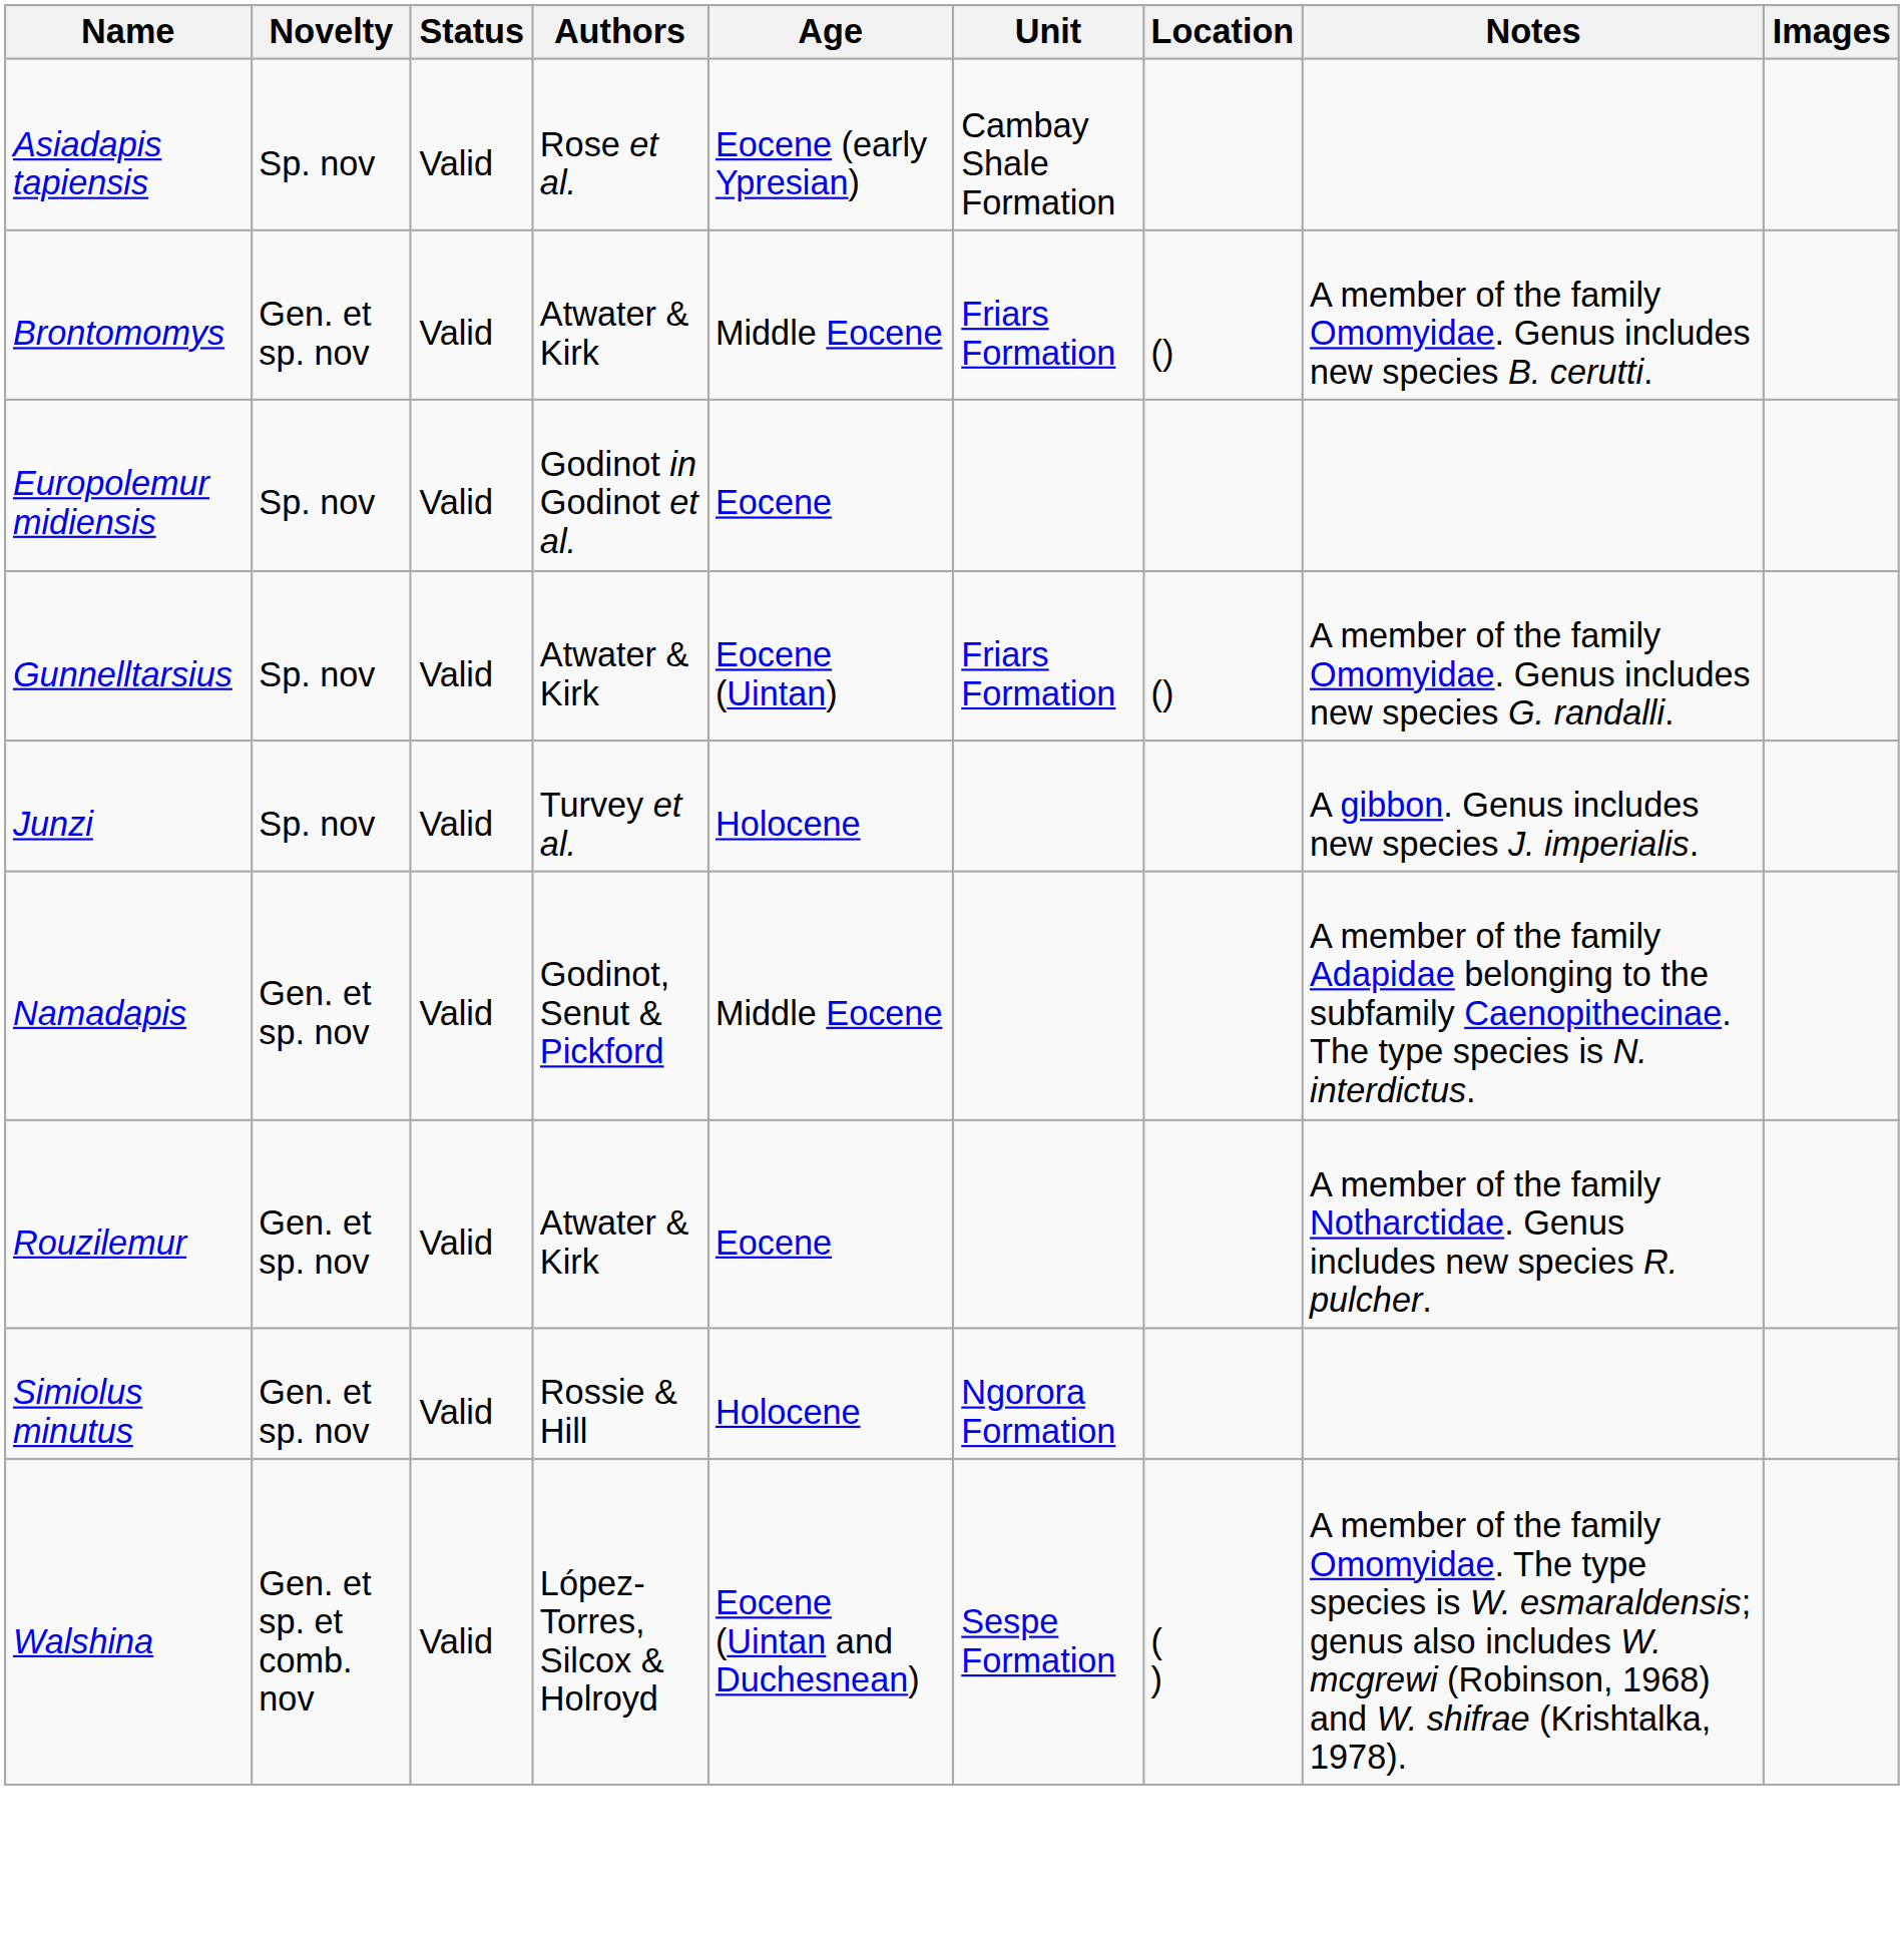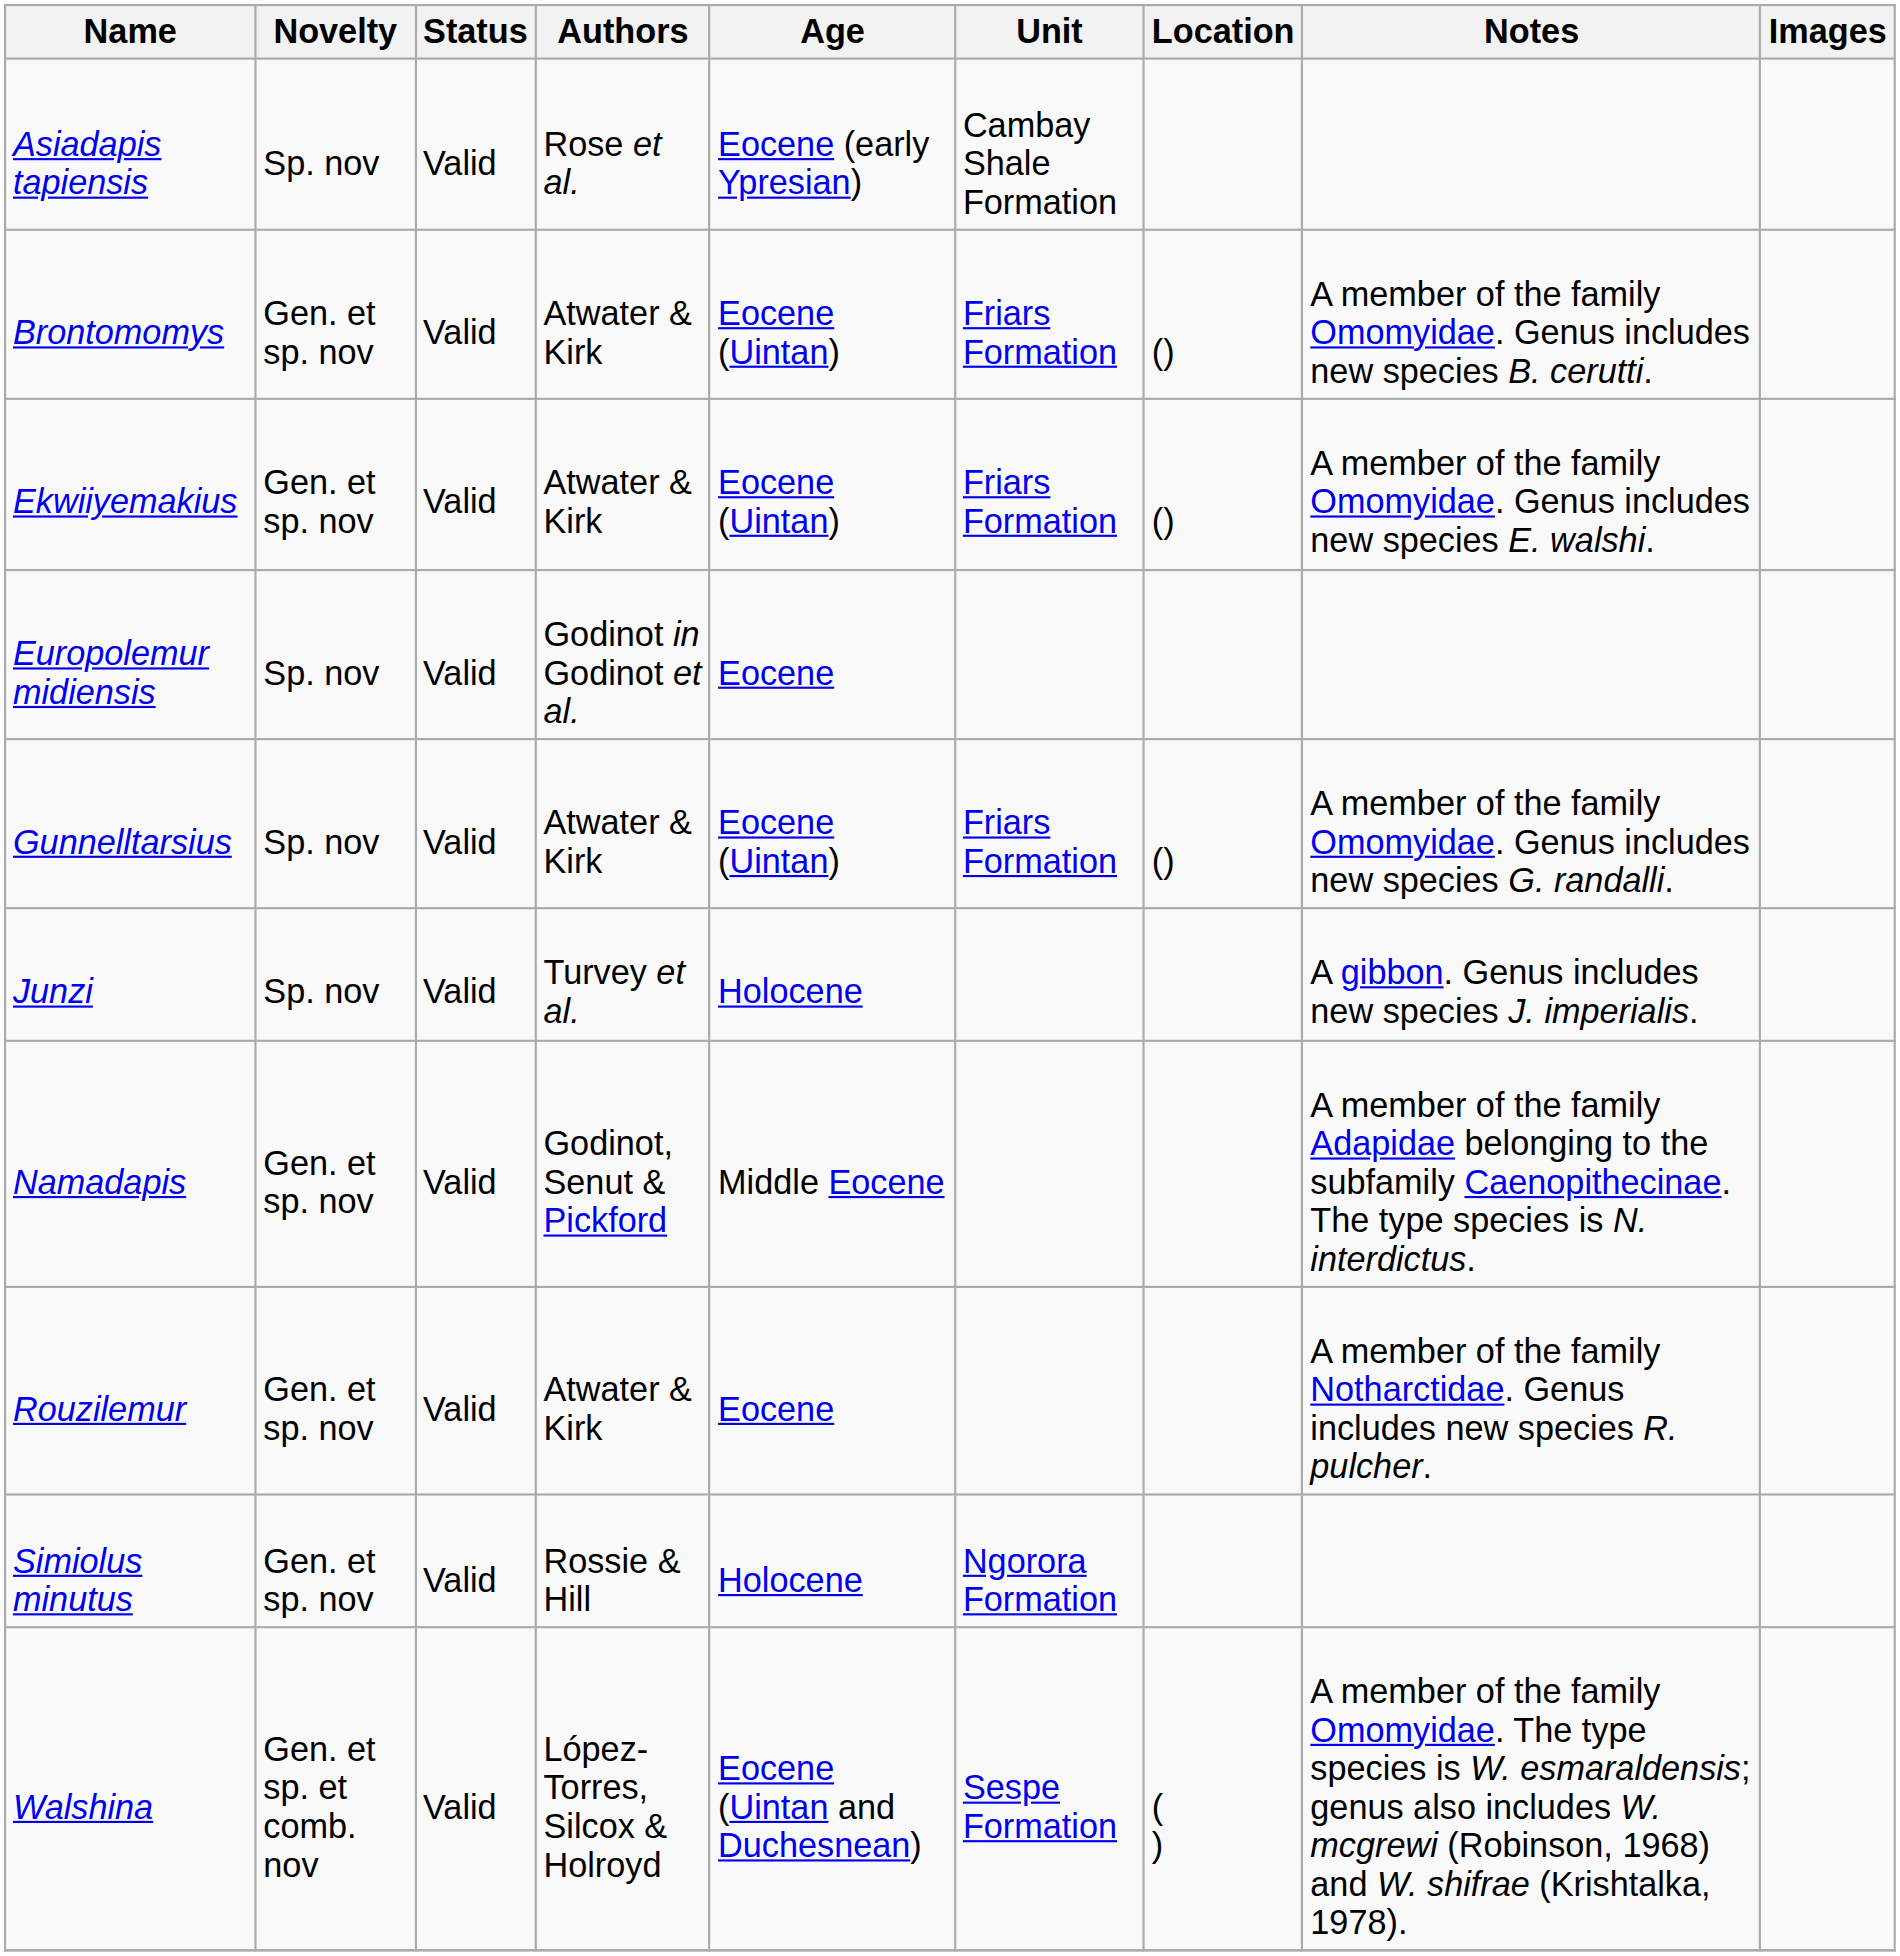 <table class="wikitable sortable" align="center" width="100%">
 <tr>
 <th>Name</th>
 <th>Novelty</th>
 <th>Status</th>
 <th>Authors</th>
 <th>Age</th>
 <th>Unit</th>
 <th>Location</th>
 <th>Notes</th>
 <th>Images</th>
 </tr>
 <tr>
 <td><br><em><a href='#'>Asiadapis tapiensis</a></em></td>
 <td><br>Sp. nov</td>
 <td><br>Valid</td>
 <td><br>Rose <em>et al.</em></td>
 <td><br><a href='#'>Eocene</a> (early <a href='#'>Ypresian</a>)</td>
 <td><br>Cambay Shale Formation</td>
 <td><br></td>
 <td></td>
 <td></td>
 </tr>
 <tr>
 <td><br><em><a href='#'>Brontomomys</a></em></td>
 <td><br>Gen. et sp. nov</td>
 <td><br>Valid</td>
 <td><br>Atwater & Kirk</td>
-<td><br>Middle <a href='#'>Eocene</a></td>
+<td><br><a href='#'>Eocene</a> (<a href='#'>Uintan</a>)</td>
 <td><br><a href='#'>Friars Formation</a></td>
 <td><br><br>()</td>
 <td><br>A member of the family <a href='#'>Omomyidae</a>. Genus includes new species <em>B. cerutti</em>.</td>
+<td></td>
+</tr>
+<tr>
+<td><br><em><a href='#'>Ekwiiyemakius</a></em></td>
+<td><br>Gen. et sp. nov</td>
+<td><br>Valid</td>
+<td><br>Atwater & Kirk</td>
+<td><br><a href='#'>Eocene</a> (<a href='#'>Uintan</a>)</td>
+<td><br><a href='#'>Friars Formation</a></td>
+<td><br><br>()</td>
+<td><br>A member of the family <a href='#'>Omomyidae</a>. Genus includes new species <em>E. walshi</em>.</td>
 <td></td>
 </tr>
 <tr>
 <td><br><em><a href='#'>Europolemur midiensis</a></em></td>
 <td><br>Sp. nov</td>
 <td><br>Valid</td>
 <td><br>Godinot <em>in</em> Godinot <em>et al.</em></td>
 <td><br><a href='#'>Eocene</a></td>
 <td></td>
 <td><br></td>
 <td></td>
 <td></td>
 </tr>
 <tr>
 <td><br><em><a href='#'>Gunnelltarsius</a></em></td>
 <td><br>Sp. nov</td>
 <td><br>Valid</td>
 <td><br>Atwater & Kirk</td>
 <td><br><a href='#'>Eocene</a> (<a href='#'>Uintan</a>)</td>
 <td><br><a href='#'>Friars Formation</a></td>
 <td><br><br>()</td>
 <td><br>A member of the family <a href='#'>Omomyidae</a>. Genus includes new species <em>G. randalli</em>.</td>
 <td></td>
 </tr>
 <tr>
 <td><br><em><a href='#'>Junzi</a></em></td>
 <td><br>Sp. nov</td>
 <td><br>Valid</td>
 <td><br>Turvey <em>et al.</em></td>
 <td><br><a href='#'>Holocene</a></td>
 <td></td>
 <td><br></td>
 <td><br>A <a href='#'>gibbon</a>. Genus includes new species <em>J. imperialis</em>.</td>
 <td></td>
 </tr>
 <tr>
 <td><br><em><a href='#'>Namadapis</a></em></td>
 <td><br>Gen. et sp. nov</td>
 <td><br>Valid</td>
 <td><br>Godinot, Senut & <a href='#'>Pickford</a></td>
 <td><br>Middle <a href='#'>Eocene</a></td>
 <td></td>
 <td><br></td>
 <td><br>A member of the family <a href='#'>Adapidae</a> belonging to the subfamily <a href='#'>Caenopithecinae</a>. The type species is <em>N. interdictus</em>.</td>
 <td></td>
 </tr>
 <tr>
 <td><br><em><a href='#'>Rouzilemur</a></em></td>
 <td><br>Gen. et sp. nov</td>
 <td><br>Valid</td>
 <td><br>Atwater & Kirk</td>
 <td><br><a href='#'>Eocene</a></td>
 <td></td>
 <td><br></td>
 <td><br>A member of the family <a href='#'>Notharctidae</a>. Genus includes new species <em>R. pulcher</em>.</td>
 <td></td>
 </tr>
 <tr>
 <td><br><em><a href='#'>Simiolus minutus</a></em></td>
 <td><br>Gen. et sp. nov</td>
 <td><br>Valid</td>
 <td><br>Rossie & Hill</td>
 <td><br><a href='#'>Holocene</a></td>
 <td><br><a href='#'>Ngorora Formation</a></td>
 <td><br></td>
 <td></td>
 <td></td>
 </tr>
 <tr>
 <td><br><em><a href='#'>Walshina</a></em></td>
 <td><br>Gen. et sp. et comb. nov</td>
 <td><br>Valid</td>
 <td><br>López-Torres, Silcox & Holroyd</td>
 <td><br><a href='#'>Eocene</a> (<a href='#'>Uintan</a> and <a href='#'>Duchesnean</a>)</td>
 <td><br><a href='#'>Sespe Formation</a></td>
 <td><br><br>(<br>)</td>
 <td><br>A member of the family <a href='#'>Omomyidae</a>. The type species is <em>W. esmaraldensis</em>; genus also includes <em>W. mcgrewi</em> (Robinson, 1968) and <em>W. shifrae</em> (Krishtalka, 1978).</td>
 <td></td>
 </tr>
 <tr>
 </tr>
 </table>
